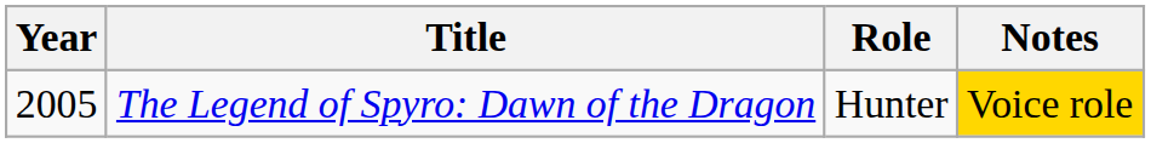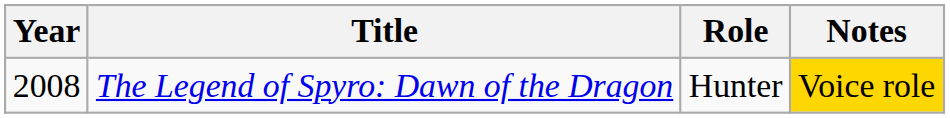 <table class="wikitable sortable">
 <tr>
 <th>Year</th>
 <th>Title</th>
 <th>Role</th>
 <th>Notes</th>
 </tr>
 <tr>
-<td>2005</td>
+<td>2008</td>
 <td><em><a href='#'>The Legend of Spyro: Dawn of the Dragon</a></em></td>
 <td>Hunter</td>
 <td style="background: gold;">Voice role</td>
 </tr>
 </table>
